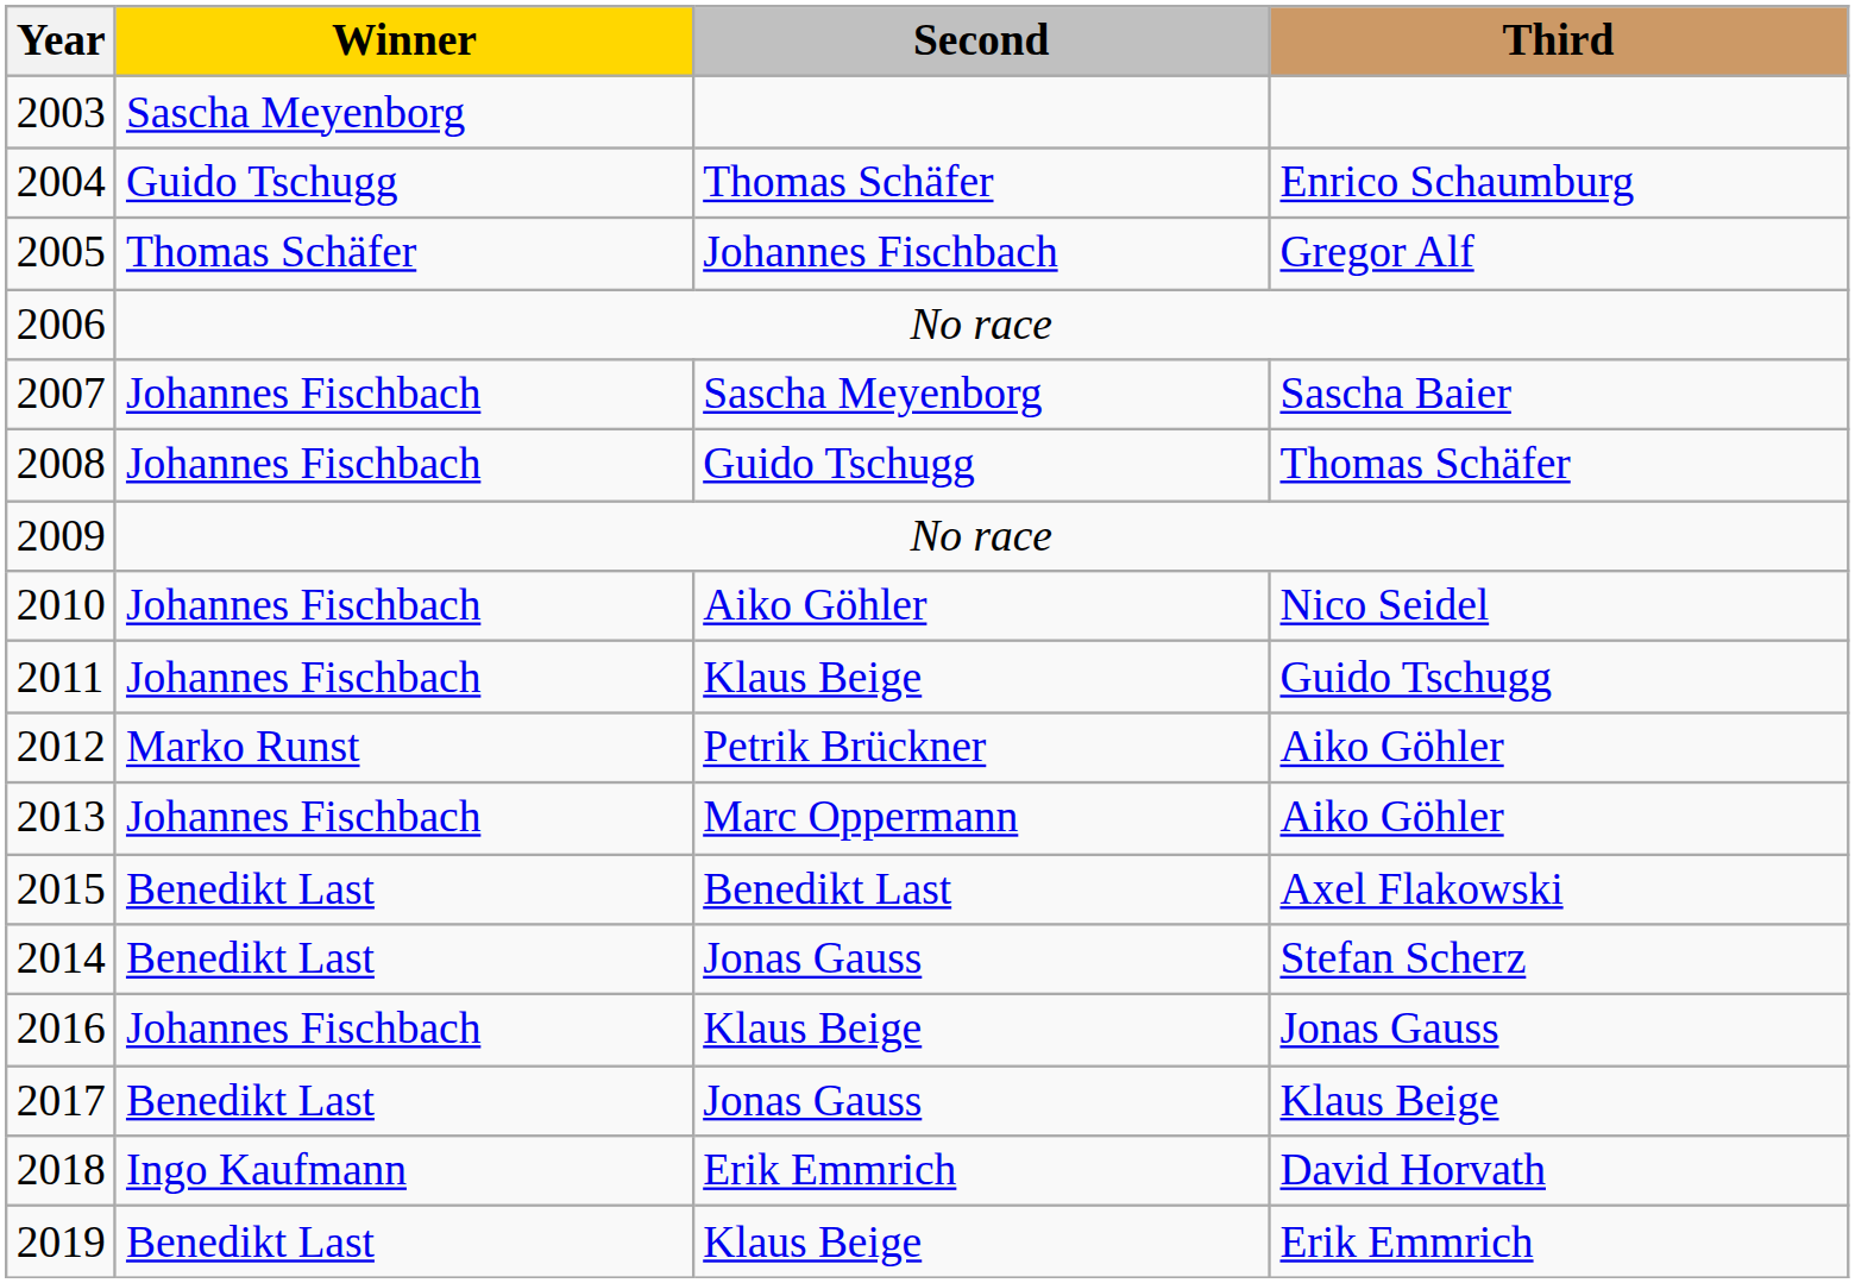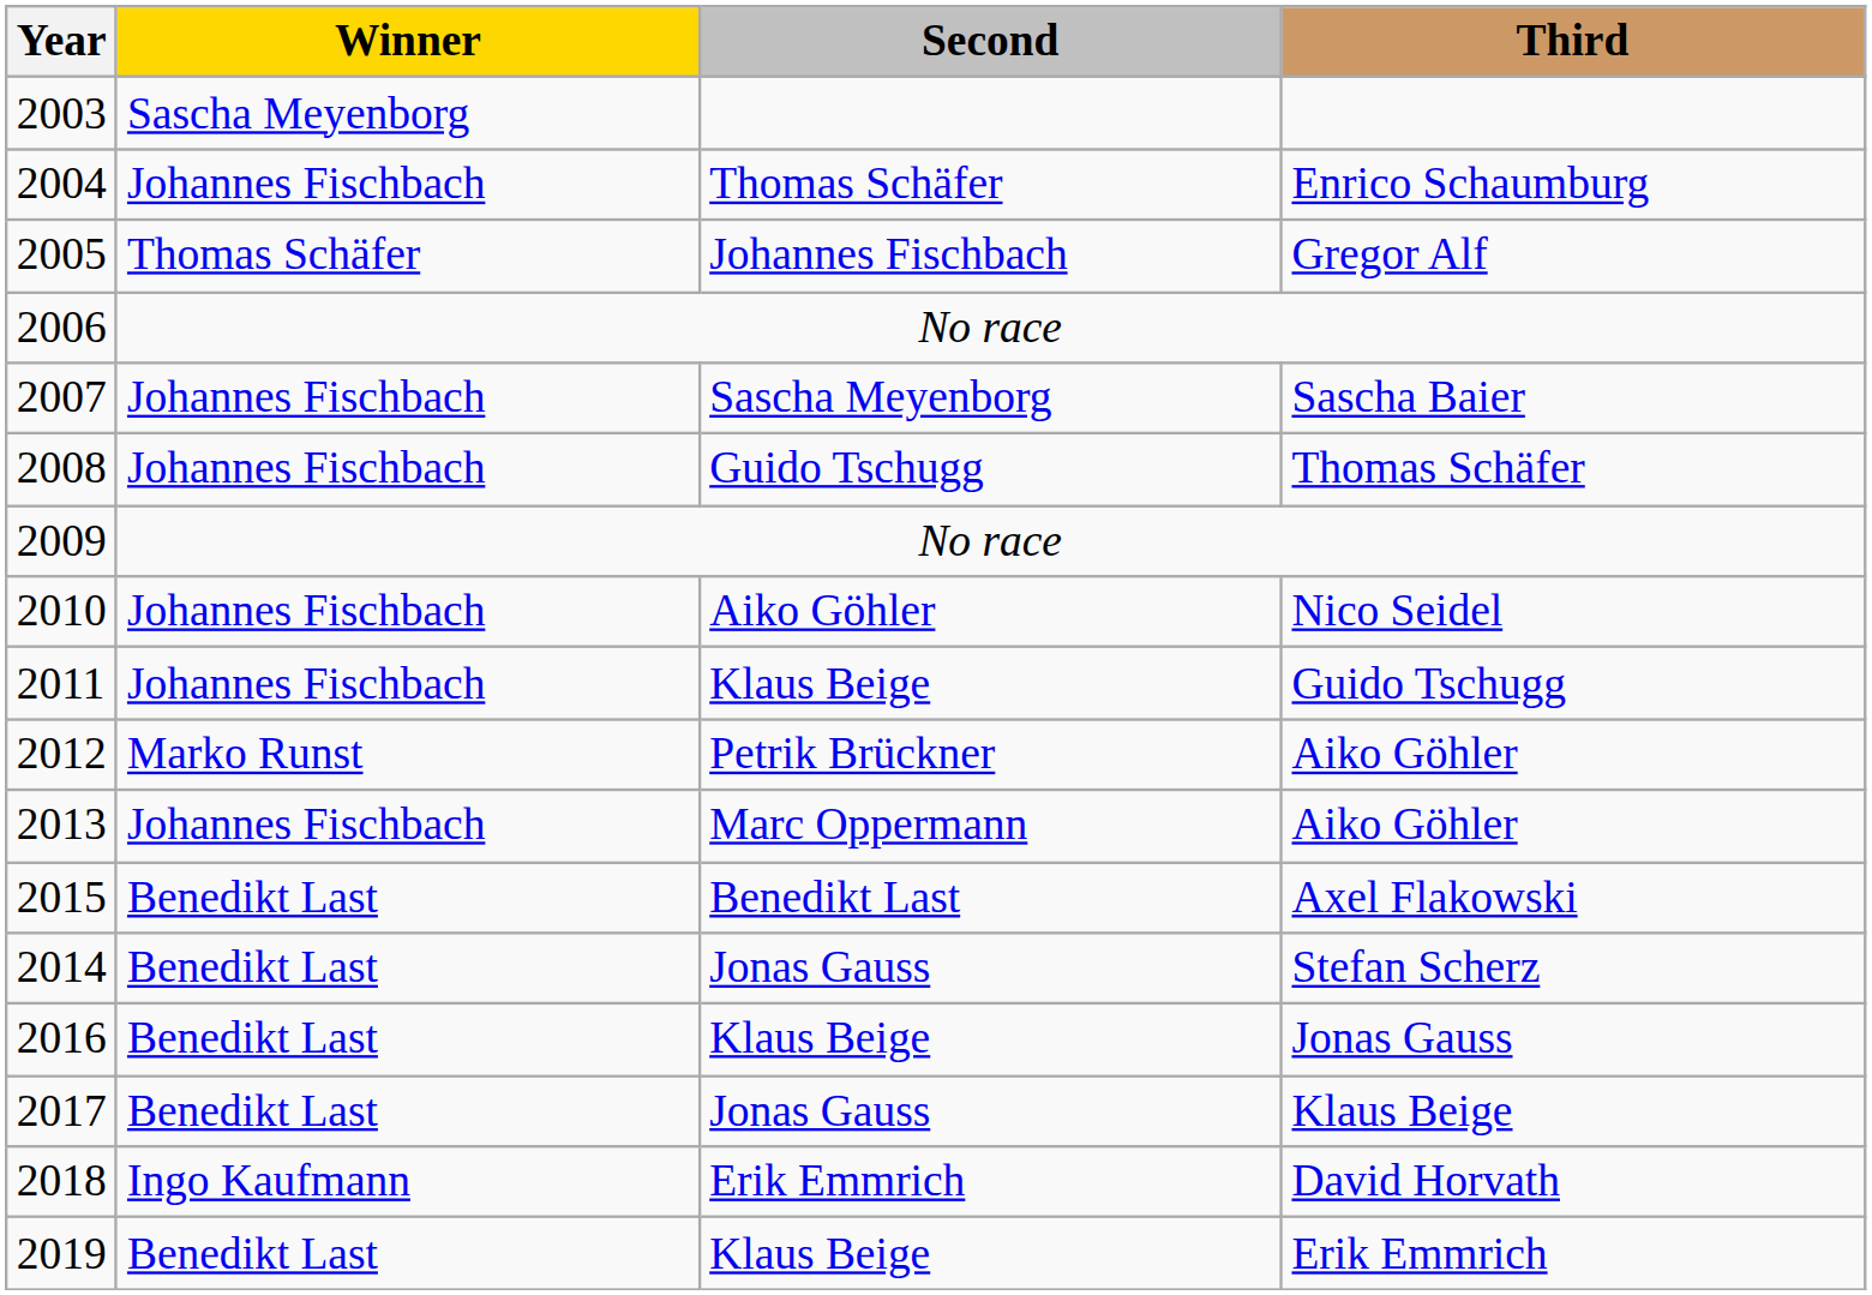 <table class="wikitable sortable">
 <tr>
 <th>Year</th>
 <th scope=col colspan=1 style="width:200px; background: gold;">Winner</th>
 <th scope=col colspan=1 style="width:200px; background: silver;">Second</th>
 <th scope=col colspan=1 style="width:200px; background: #cc9966;">Third</th>
 </tr>
 <tr>
 <td>2003</td>
 <td><a href='#'>Sascha Meyenborg</a></td>
 <td></td>
 <td></td>
 </tr>
 <tr>
 <td>2004</td>
-<td><a href='#'>Guido Tschugg</a></td>
+<td><a href='#'>Johannes Fischbach</a></td>
 <td><a href='#'>Thomas Schäfer</a></td>
 <td><a href='#'>Enrico Schaumburg</a></td>
 </tr>
 <tr>
 <td>2005</td>
 <td><a href='#'>Thomas Schäfer</a></td>
 <td><a href='#'>Johannes Fischbach</a></td>
 <td><a href='#'>Gregor Alf</a></td>
 </tr>
 <tr>
 <td>2006</td>
 <td colspan="3" align="center"><em>No race</em></td>
 </tr>
 <tr>
 <td>2007</td>
 <td><a href='#'>Johannes Fischbach</a></td>
 <td><a href='#'>Sascha Meyenborg</a></td>
 <td><a href='#'>Sascha Baier</a></td>
 </tr>
 <tr>
 <td>2008</td>
 <td><a href='#'>Johannes Fischbach</a></td>
 <td><a href='#'>Guido Tschugg</a></td>
 <td><a href='#'>Thomas Schäfer</a></td>
 </tr>
 <tr>
 <td>2009</td>
 <td colspan="3" align="center"><em>No race</em></td>
 </tr>
 <tr>
 <td>2010</td>
 <td><a href='#'>Johannes Fischbach</a></td>
 <td><a href='#'>Aiko Göhler</a></td>
 <td><a href='#'>Nico Seidel</a></td>
 </tr>
 <tr>
 <td>2011</td>
 <td><a href='#'>Johannes Fischbach</a></td>
 <td><a href='#'>Klaus Beige</a></td>
 <td><a href='#'>Guido Tschugg</a></td>
 </tr>
 <tr>
 <td>2012</td>
 <td><a href='#'>Marko Runst</a></td>
 <td><a href='#'>Petrik Brückner</a></td>
 <td><a href='#'>Aiko Göhler</a></td>
 </tr>
 <tr>
 <td>2013</td>
 <td><a href='#'>Johannes Fischbach</a></td>
 <td><a href='#'>Marc Oppermann</a></td>
 <td><a href='#'>Aiko Göhler</a></td>
 </tr>
 <tr>
 <td>2015</td>
 <td><a href='#'>Benedikt Last</a></td>
 <td><a href='#'>Benedikt Last</a></td>
 <td><a href='#'>Axel Flakowski</a></td>
 </tr>
 <tr>
 <td>2014</td>
 <td><a href='#'>Benedikt Last</a></td>
 <td><a href='#'>Jonas Gauss</a></td>
 <td><a href='#'>Stefan Scherz</a></td>
 </tr>
 <tr>
 <td>2016</td>
-<td><a href='#'>Johannes Fischbach</a></td>
+<td><a href='#'>Benedikt Last</a></td>
 <td><a href='#'>Klaus Beige</a></td>
 <td><a href='#'>Jonas Gauss</a></td>
 </tr>
 <tr>
 <td>2017</td>
 <td><a href='#'>Benedikt Last</a></td>
 <td><a href='#'>Jonas Gauss</a></td>
 <td><a href='#'>Klaus Beige</a></td>
 </tr>
 <tr>
 <td>2018</td>
 <td><a href='#'>Ingo Kaufmann</a></td>
 <td><a href='#'>Erik Emmrich</a></td>
 <td><a href='#'>David Horvath</a></td>
 </tr>
 <tr>
 <td>2019</td>
 <td><a href='#'>Benedikt Last</a></td>
 <td><a href='#'>Klaus Beige</a></td>
 <td><a href='#'>Erik Emmrich</a></td>
 </tr>
 </table>
